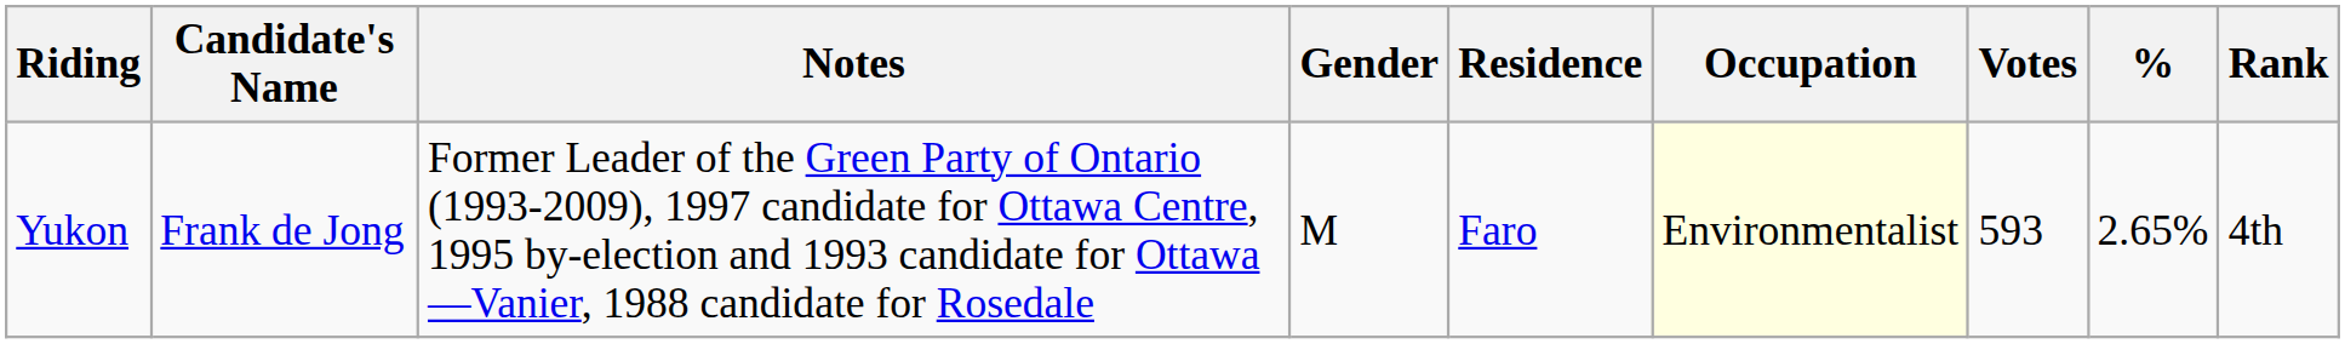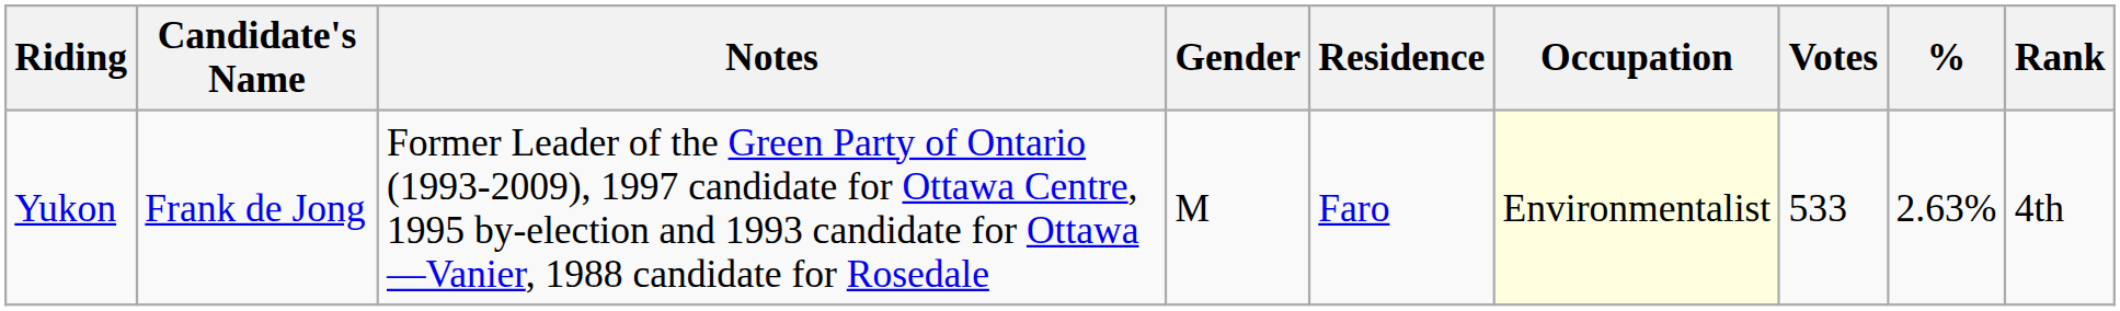 <table class="wikitable sortable">
 <tr>
 <th>Riding<br></th>
 <th>Candidate's Name</th>
 <th>Notes</th>
 <th>Gender</th>
 <th>Residence</th>
 <th>Occupation</th>
 <th>Votes</th>
 <th>%</th>
 <th>Rank</th>
 </tr>
 <tr>
 <td><a href='#'>Yukon</a></td>
 <td><a href='#'>Frank de Jong</a></td>
 <td>Former Leader of the <a href='#'>Green Party of Ontario</a> (1993-2009), 1997 candidate for <a href='#'>Ottawa Centre</a>, 1995 by-election and 1993 candidate for <a href='#'>Ottawa—Vanier</a>, 1988 candidate for <a href='#'>Rosedale</a></td>
 <td>M</td>
 <td><a href='#'>Faro</a></td>
 <td style="background: lightyellow;">Environmentalist</td>
-<td>593</td>
-<td>2.65%</td>
+<td>533</td>
+<td>2.63%</td>
 <td>4th</td>
 </tr>
 </table>
